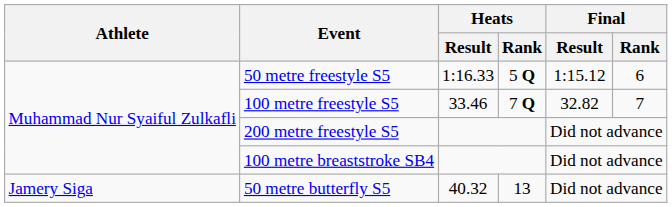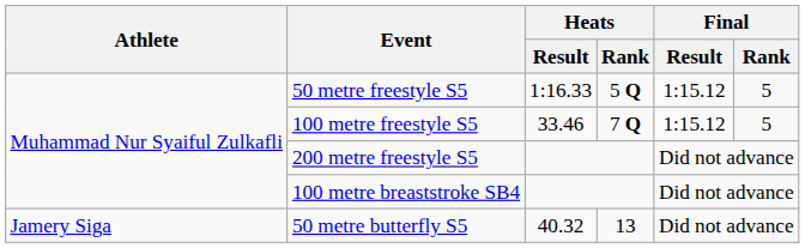 <table class=wikitable style="font-size:95%">
 <tr>
 <th rowspan="2">Athlete</th>
 <th rowspan="2">Event</th>
 <th colspan="2">Heats</th>
 <th colspan="2">Final</th>
 </tr>
 <tr>
 <th>Result</th>
 <th>Rank</th>
 <th>Result</th>
 <th>Rank</th>
 </tr>
 <tr align=center>
 <td align=left rowspan="4"><a href='#'>Muhammad Nur Syaiful Zulkafli</a></td>
 <td align=left><a href='#'>50 metre freestyle S5</a></td>
 <td>1:16.33</td>
 <td>5 <strong>Q</strong></td>
 <td>1:15.12</td>
-<td>6</td>
+<td>5</td>
 </tr>
 <tr align="center">
 <td align=left><a href='#'>100 metre freestyle S5</a></td>
 <td>33.46</td>
 <td>7 <strong>Q</strong></td>
-<td>32.82</td>
-<td>7</td>
+<td>1:15.12</td>
+<td>5</td>
 </tr>
 <tr align="center">
 <td align=left><a href='#'>200 metre freestyle S5</a></td>
 <td align="center" colspan="2"></td>
 <td align="center" colspan="2">Did not advance</td>
 </tr>
 <tr align="center">
 <td align=left><a href='#'>100 metre breaststroke SB4</a></td>
 <td align="center" colspan="2"></td>
 <td align="center" colspan="2">Did not advance</td>
 </tr>
 <tr align="center">
 <td align=left><a href='#'>Jamery Siga</a></td>
 <td align=left><a href='#'>50 metre butterfly S5</a></td>
 <td>40.32</td>
 <td>13</td>
 <td colspan=3>Did not advance</td>
 </tr>
 </table>
